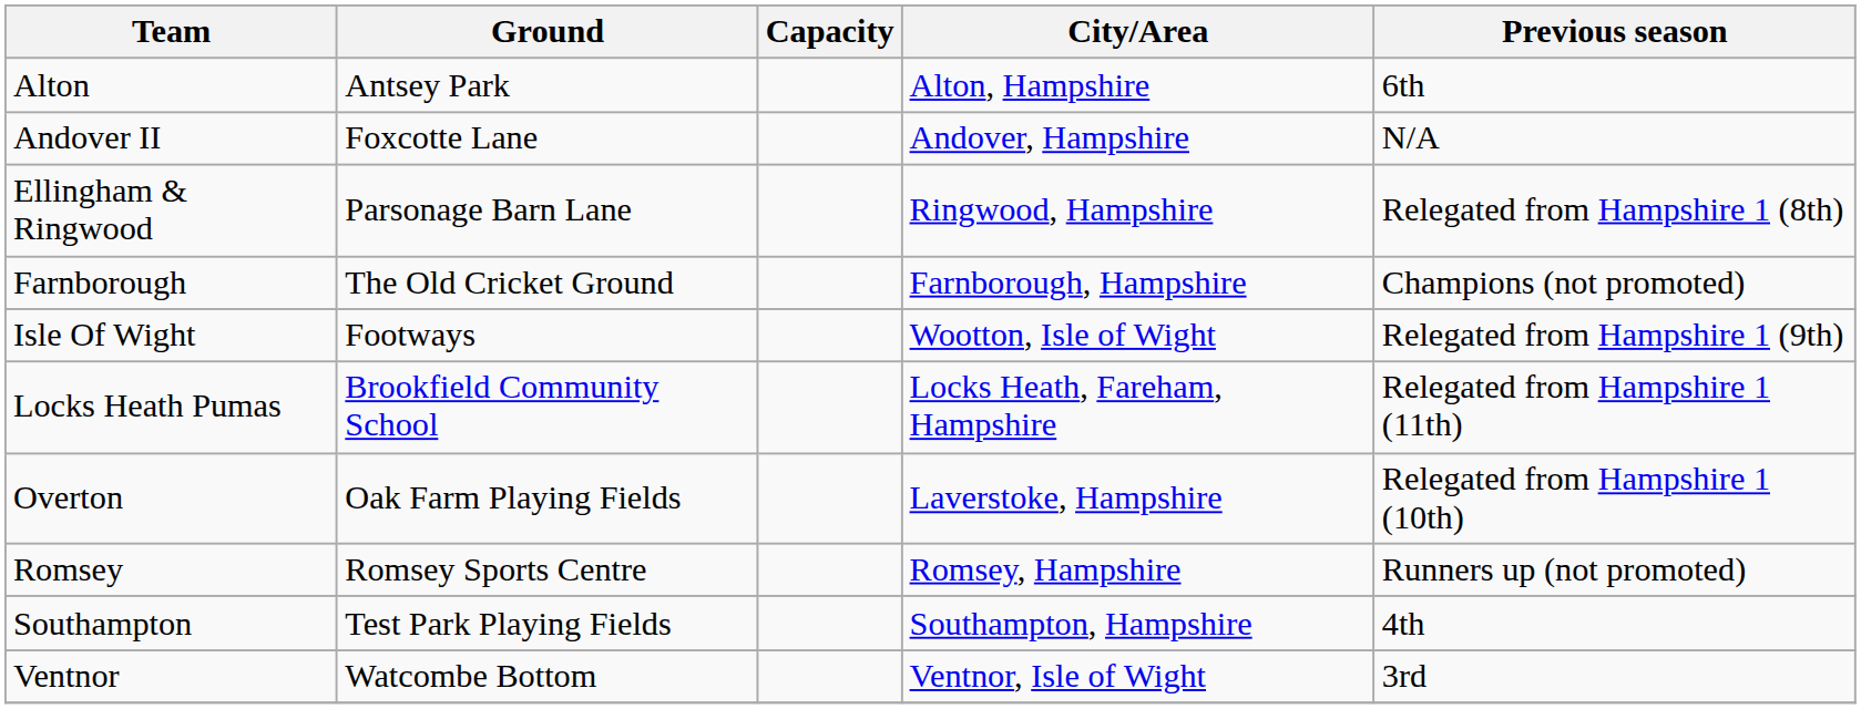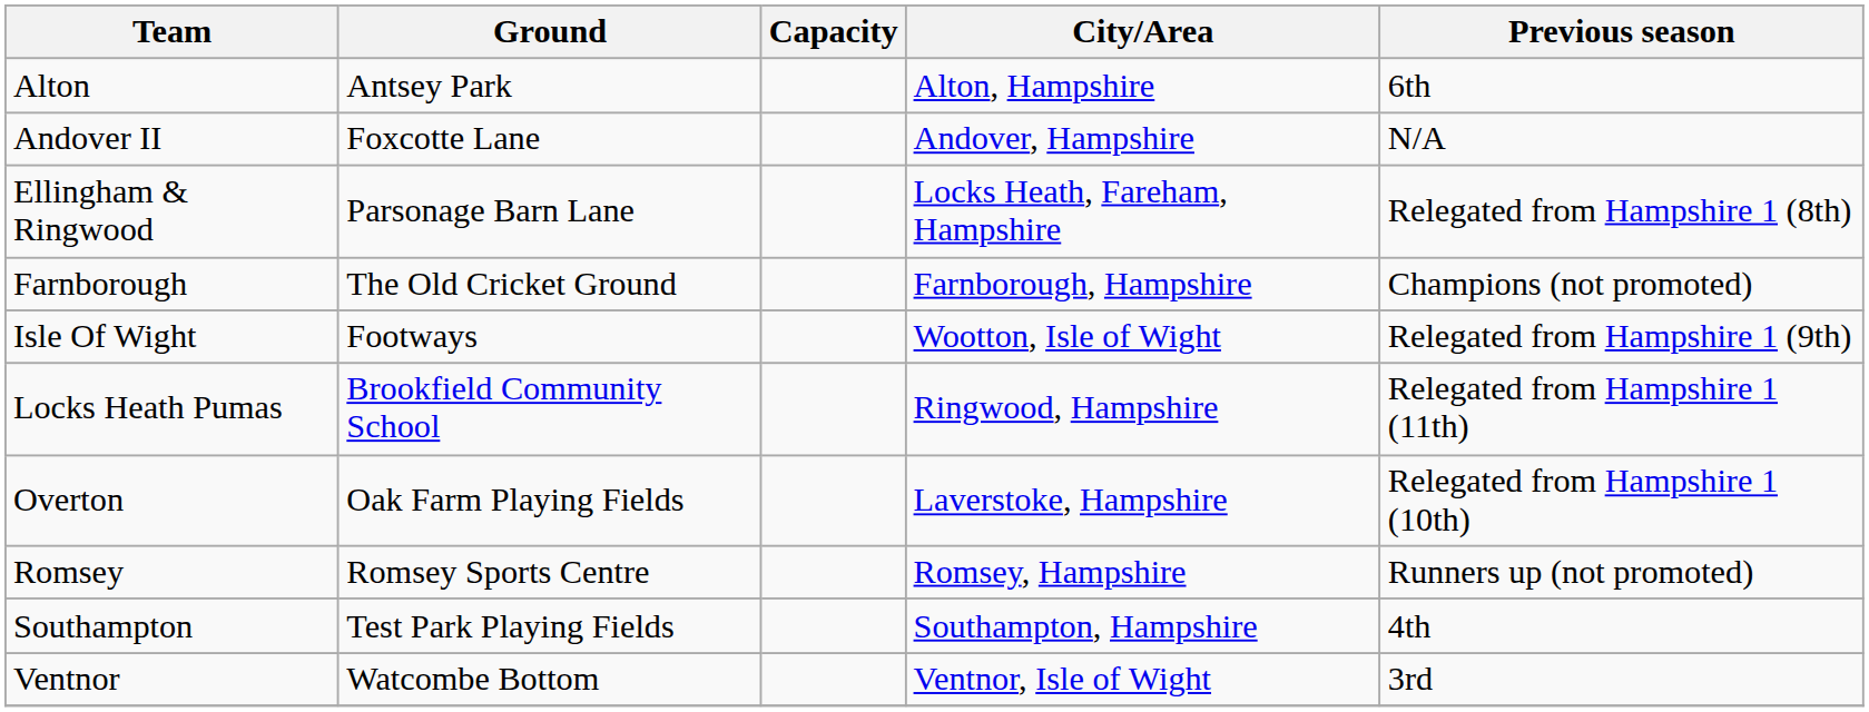 <table class="wikitable sortable" width=100%>
 <tr>
 <th>Team</th>
 <th>Ground</th>
 <th>Capacity</th>
 <th>City/Area</th>
 <th>Previous season</th>
 </tr>
 <tr>
 <td>Alton</td>
 <td>Antsey Park</td>
 <td></td>
 <td><a href='#'>Alton</a>, <a href='#'>Hampshire</a></td>
 <td>6th</td>
 </tr>
 <tr>
 <td>Andover II</td>
 <td>Foxcotte Lane</td>
 <td></td>
 <td><a href='#'>Andover</a>, <a href='#'>Hampshire</a></td>
 <td>N/A</td>
 </tr>
 <tr>
 <td>Ellingham & Ringwood</td>
 <td>Parsonage Barn Lane</td>
 <td></td>
-<td><a href='#'>Ringwood</a>, <a href='#'>Hampshire</a></td>
+<td><a href='#'>Locks Heath</a>, <a href='#'>Fareham</a>, <a href='#'>Hampshire</a></td>
 <td>Relegated from <a href='#'>Hampshire 1</a> (8th)</td>
 </tr>
 <tr>
 <td>Farnborough</td>
 <td>The Old Cricket Ground</td>
 <td></td>
 <td><a href='#'>Farnborough</a>, <a href='#'>Hampshire</a></td>
 <td>Champions (not promoted)</td>
 </tr>
 <tr>
 <td>Isle Of Wight</td>
 <td>Footways</td>
 <td></td>
 <td><a href='#'>Wootton</a>, <a href='#'>Isle of Wight</a></td>
 <td>Relegated from <a href='#'>Hampshire 1</a> (9th)</td>
 </tr>
 <tr>
 <td>Locks Heath Pumas</td>
 <td><a href='#'>Brookfield Community School</a></td>
 <td></td>
-<td><a href='#'>Locks Heath</a>, <a href='#'>Fareham</a>, <a href='#'>Hampshire</a></td>
+<td><a href='#'>Ringwood</a>, <a href='#'>Hampshire</a></td>
 <td>Relegated from <a href='#'>Hampshire 1</a> (11th)</td>
 </tr>
 <tr>
 <td>Overton</td>
 <td>Oak Farm Playing Fields</td>
 <td></td>
 <td><a href='#'>Laverstoke</a>, <a href='#'>Hampshire</a></td>
 <td>Relegated from <a href='#'>Hampshire 1</a> (10th)</td>
 </tr>
 <tr>
 <td>Romsey</td>
 <td>Romsey Sports Centre</td>
 <td></td>
 <td><a href='#'>Romsey</a>, <a href='#'>Hampshire</a></td>
 <td>Runners up (not promoted)</td>
 </tr>
 <tr>
 <td>Southampton</td>
 <td>Test Park Playing Fields</td>
 <td></td>
 <td><a href='#'>Southampton</a>, <a href='#'>Hampshire</a></td>
 <td>4th</td>
 </tr>
 <tr>
 <td>Ventnor</td>
 <td>Watcombe Bottom</td>
 <td></td>
 <td><a href='#'>Ventnor</a>, <a href='#'>Isle of Wight</a></td>
 <td>3rd</td>
 </tr>
 <tr>
 </tr>
 </table>
